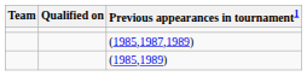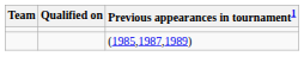 <table class="wikitable sortable" style="text-align: left;">
 <tr>
 <th>Team</th>
 <th>Qualified on</th>
 <th>Previous appearances in tournament<sup><strong><a href='#'>1</a></strong></sup></th>
 </tr>
 <tr>
 <td></td>
 <td></td>
 <td></td>
 </tr>
 <tr>
 <td></td>
 <td></td>
 <td> (<a href='#'>1985</a>,<a href='#'>1987</a>,<a href='#'>1989</a>)</td>
 </tr>
-<tr>
-<td></td>
-<td></td>
-<td> (<a href='#'>1985</a>,<a href='#'>1989</a>)</td>
-</tr>
 </table>
